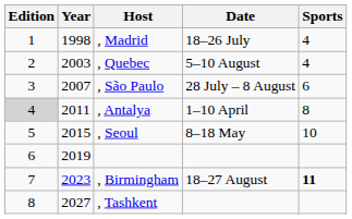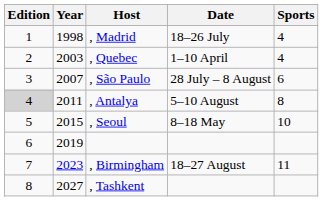 <table class=wikitable>
 <tr>
 <th>Edition</th>
 <th>Year</th>
 <th>Host</th>
 <th>Date</th>
 <th>Sports</th>
 </tr>
 <tr>
 <td align=center>1</td>
 <td>1998</td>
 <td>, <a href='#'>Madrid</a></td>
 <td>18–26 July</td>
 <td>4</td>
 </tr>
 <tr>
 <td align=center>2</td>
 <td>2003</td>
 <td>, <a href='#'>Quebec</a></td>
-<td>5–10 August</td>
+<td>1–10 April</td>
 <td>4</td>
 </tr>
 <tr>
 <td align=center>3</td>
 <td>2007</td>
 <td>, <a href='#'>São Paulo</a></td>
 <td>28 July – 8 August</td>
 <td>6</td>
 </tr>
 <tr>
 <td align=center style="background: lightgrey;">4</td>
 <td>2011</td>
 <td>, <a href='#'>Antalya</a></td>
-<td>1–10 April</td>
+<td>5–10 August</td>
 <td>8</td>
 </tr>
 <tr>
 <td align=center>5</td>
 <td>2015</td>
 <td>, <a href='#'>Seoul</a></td>
 <td>8–18 May</td>
 <td>10</td>
 </tr>
 <tr>
 <td align=center>6</td>
 <td>2019</td>
 <td></td>
 <td></td>
 <td></td>
 </tr>
 <tr>
 <td align=center>7</td>
 <td><a href='#'>2023</a></td>
 <td>, <a href='#'>Birmingham</a></td>
 <td>18–27 August</td>
-<td><strong>11</strong></td>
+<td>11</td>
 </tr>
 <tr>
 <td align=center>8</td>
 <td>2027</td>
 <td>, <a href='#'>Tashkent</a></td>
 <td></td>
 <td align=center></td>
 </tr>
 </table>
